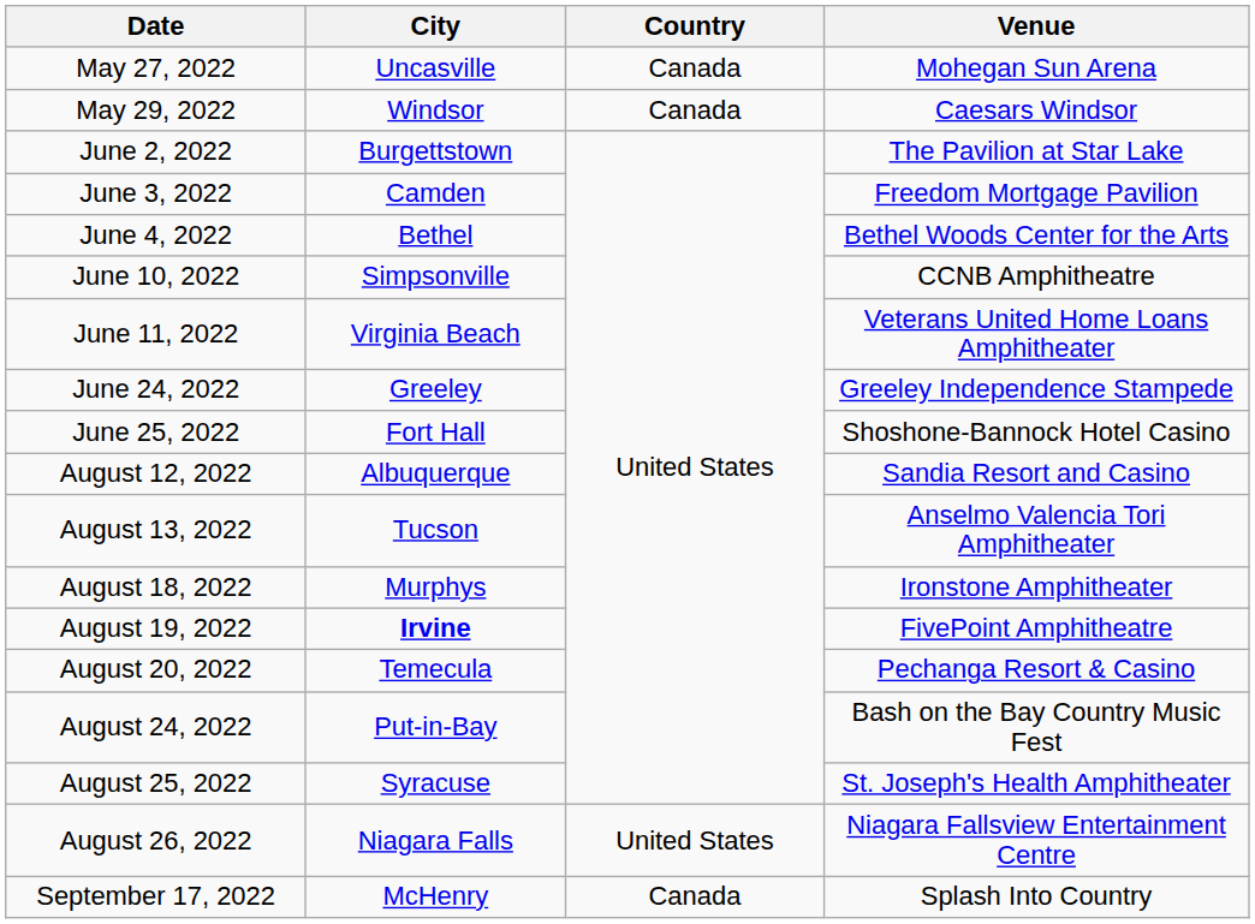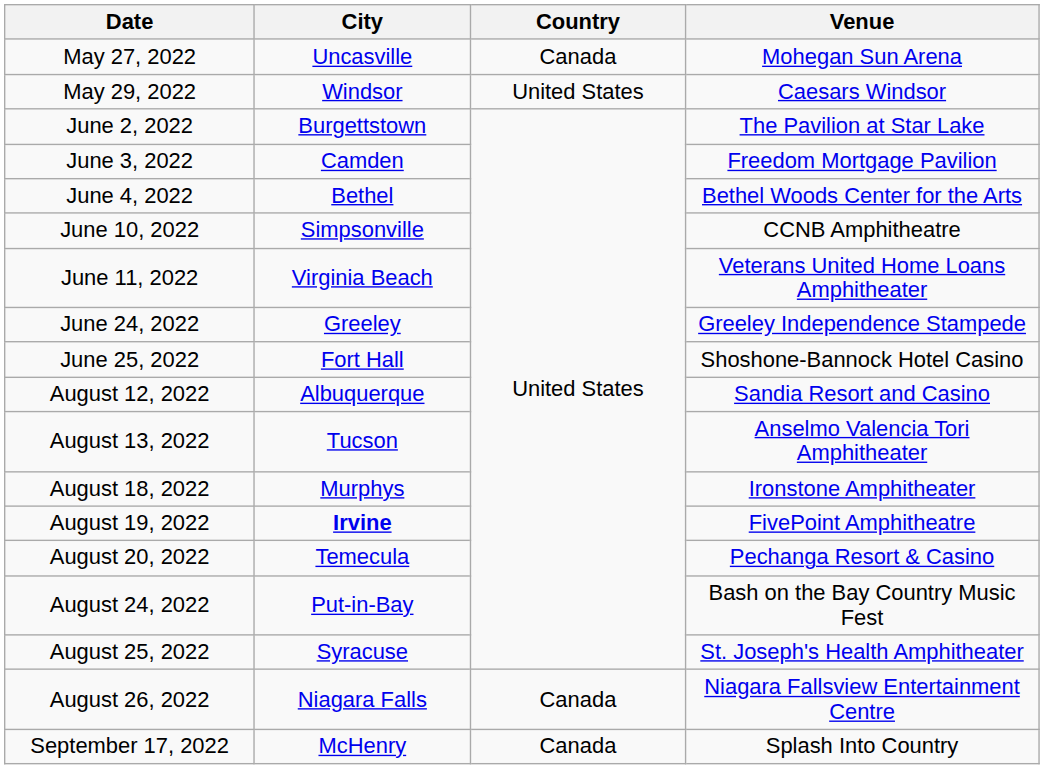 <table class="wikitable" style="text-align:center">
 <tr>
 <th width="175">Date</th>
 <th width="150">City</th>
 <th width="150">Country</th>
 <th width="250">Venue</th>
 </tr>
 <tr>
 <td>May 27, 2022</td>
 <td><a href='#'>Uncasville</a></td>
 <td>Canada</td>
 <td><a href='#'>Mohegan Sun Arena</a></td>
 </tr>
 <tr>
 <td>May 29, 2022</td>
 <td><a href='#'>Windsor</a></td>
-<td>Canada</td>
+<td>United States</td>
 <td><a href='#'>Caesars Windsor</a></td>
 </tr>
 <tr>
 <td>June 2, 2022</td>
 <td><a href='#'>Burgettstown</a></td>
 <td rowspan=14>United States</td>
 <td><a href='#'>The Pavilion at Star Lake</a></td>
 </tr>
 <tr>
 <td>June 3, 2022</td>
 <td><a href='#'>Camden</a></td>
 <td><a href='#'>Freedom Mortgage Pavilion</a></td>
 </tr>
 <tr>
 <td>June 4, 2022</td>
 <td><a href='#'>Bethel</a></td>
 <td><a href='#'>Bethel Woods Center for the Arts</a></td>
 </tr>
 <tr>
 <td>June 10, 2022</td>
 <td><a href='#'>Simpsonville</a></td>
 <td>CCNB Amphitheatre</td>
 </tr>
 <tr>
 <td>June 11, 2022</td>
 <td><a href='#'>Virginia Beach</a></td>
 <td><a href='#'>Veterans United Home Loans Amphitheater</a></td>
 </tr>
 <tr>
 <td>June 24, 2022</td>
 <td><a href='#'>Greeley</a></td>
 <td><a href='#'>Greeley Independence Stampede</a></td>
 </tr>
 <tr>
 <td>June 25, 2022</td>
 <td><a href='#'>Fort Hall</a></td>
 <td>Shoshone-Bannock Hotel Casino</td>
 </tr>
 <tr>
 <td>August 12, 2022</td>
 <td><a href='#'>Albuquerque</a></td>
 <td><a href='#'>Sandia Resort and Casino</a></td>
 </tr>
 <tr>
 <td>August 13, 2022</td>
 <td><a href='#'>Tucson</a></td>
 <td><a href='#'>Anselmo Valencia Tori Amphitheater</a></td>
 </tr>
 <tr>
 <td>August 18, 2022</td>
 <td><a href='#'>Murphys</a></td>
 <td><a href='#'>Ironstone Amphitheater</a></td>
 </tr>
 <tr>
 <td>August 19, 2022</td>
 <td><strong><a href='#'>Irvine</a></strong></td>
 <td><a href='#'>FivePoint Amphitheatre</a></td>
 </tr>
 <tr>
 <td>August 20, 2022</td>
 <td><a href='#'>Temecula</a></td>
 <td><a href='#'>Pechanga Resort & Casino</a></td>
 </tr>
 <tr>
 <td>August 24, 2022</td>
 <td><a href='#'>Put-in-Bay</a></td>
 <td>Bash on the Bay Country Music Fest</td>
 </tr>
 <tr>
 <td>August 25, 2022</td>
 <td><a href='#'>Syracuse</a></td>
 <td><a href='#'>St. Joseph's Health Amphitheater</a></td>
 </tr>
 <tr>
 <td>August 26, 2022</td>
 <td><a href='#'>Niagara Falls</a></td>
-<td>United States</td>
+<td>Canada</td>
 <td><a href='#'>Niagara Fallsview Entertainment Centre</a></td>
 </tr>
 <tr>
 <td>September 17, 2022</td>
 <td><a href='#'>McHenry</a></td>
 <td>Canada</td>
 <td>Splash Into Country</td>
 </tr>
 </table>
